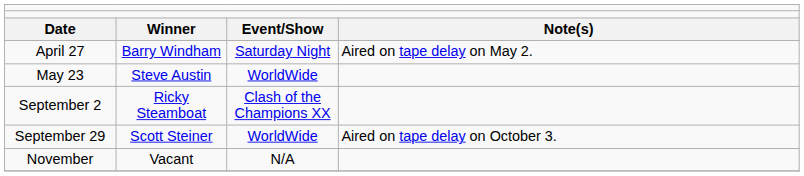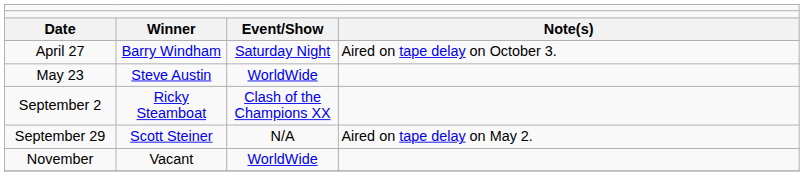 <table class="wikitable" style="text-align:center; width:100%;">
 <tr>
 <td colspan="5"></td>
 </tr>
 <tr>
 <td colspan="5"><strong></strong></td>
 </tr>
 <tr>
 <th width=14%>Date</th>
 <th width=14%>Winner</th>
 <th width=14%>Event/Show</th>
 <th width=58%>Note(s)</th>
 </tr>
 <tr>
 <td>April 27</td>
 <td><a href='#'>Barry Windham</a></td>
 <td><a href='#'>Saturday Night</a></td>
-<td align=left>Aired on <a href='#'>tape delay</a> on May 2.</td>
+<td align=left>Aired on <a href='#'>tape delay</a> on October 3.</td>
 </tr>
 <tr>
 <td>May 23</td>
 <td><a href='#'>Steve Austin</a></td>
 <td><a href='#'>WorldWide</a></td>
 <td align=left></td>
 </tr>
 <tr>
 <td>September 2</td>
 <td><a href='#'>Ricky Steamboat</a></td>
 <td><a href='#'>Clash of the Champions XX</a></td>
 <td align=left></td>
 </tr>
 <tr>
 <td>September 29</td>
 <td><a href='#'>Scott Steiner</a></td>
-<td><a href='#'>WorldWide</a></td>
-<td align=left>Aired on <a href='#'>tape delay</a> on October 3.</td>
+<td>N/A</td>
+<td align=left>Aired on <a href='#'>tape delay</a> on May 2.</td>
 </tr>
 <tr>
 <td>November</td>
 <td>Vacant</td>
-<td>N/A</td>
+<td><a href='#'>WorldWide</a></td>
 <td align=left></td>
 </tr>
 <tr>
 </tr>
 </table>
